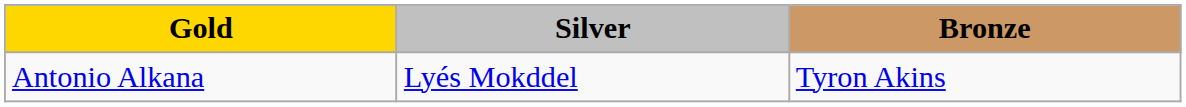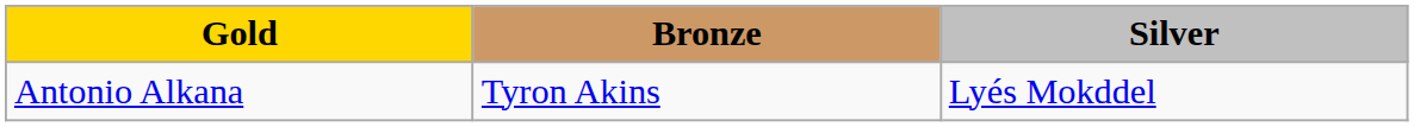 <table class="wikitable" style="text-align:left">
 <tr align="center">
 <td width=200 bgcolor=gold><strong>Gold</strong></td>
+<td width=200 bgcolor=CC9966><strong>Bronze</strong></td>
 <td width=200 bgcolor=silver><strong>Silver</strong></td>
-<td width=200 bgcolor=CC9966><strong>Bronze</strong></td>
 </tr>
 <tr>
 <td><a href='#'>Antonio Alkana</a><br><em></em></td>
+<td><a href='#'>Tyron Akins</a><br><em></em></td>
 <td><a href='#'>Lyés Mokddel</a><br><em></em></td>
-<td><a href='#'>Tyron Akins</a><br><em></em></td>
 </tr>
 </table>
